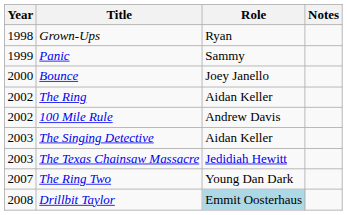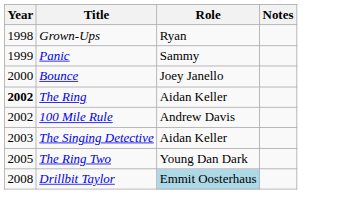 <table class="wikitable sortable">
 <tr>
 <th>Year</th>
 <th>Title</th>
 <th>Role</th>
 <th class="unsortable">Notes</th>
 </tr>
 <tr>
 <td>1998</td>
 <td><em>Grown-Ups</em></td>
 <td>Ryan</td>
 <td></td>
 </tr>
 <tr>
 <td>1999</td>
 <td><em><a href='#'>Panic</a></em></td>
 <td>Sammy</td>
 <td></td>
 </tr>
 <tr>
 <td>2000</td>
 <td><em><a href='#'>Bounce</a></em></td>
 <td>Joey Janello</td>
 <td></td>
 </tr>
 <tr>
-<td>2002</td>
+<td><strong>2002</strong></td>
 <td data-sort-value="Ring 1, The"><em><a href='#'>The Ring</a></em></td>
 <td>Aidan Keller</td>
 <td></td>
 </tr>
 <tr>
 <td>2002</td>
 <td><em><a href='#'>100 Mile Rule</a></em></td>
 <td>Andrew Davis</td>
 <td></td>
 </tr>
 <tr>
 <td>2003</td>
 <td data-sort-value="Singing Detective, The"><em><a href='#'>The Singing Detective</a></em></td>
 <td>Aidan Keller</td>
 <td></td>
 </tr>
 <tr>
-<td>2003</td>
-<td data-sort-value="Texas Chainsaw Massacre, The"><em><a href='#'>The Texas Chainsaw Massacre</a></em></td>
-<td><a href='#'>Jedidiah Hewitt</a></td>
-<td></td>
-</tr>
-<tr>
-<td>2007</td>
+<td>2005</td>
 <td data-sort-value="Ring 2, The"><em><a href='#'>The Ring Two</a></em></td>
 <td>Young Dan Dark</td>
 <td></td>
 </tr>
 <tr>
 <td>2008</td>
 <td><em><a href='#'>Drillbit Taylor</a></em></td>
 <td style="background: lightblue;">Emmit Oosterhaus</td>
 <td></td>
 </tr>
 </table>
